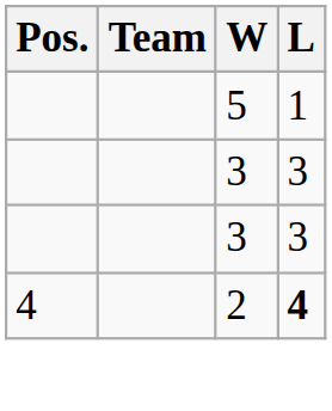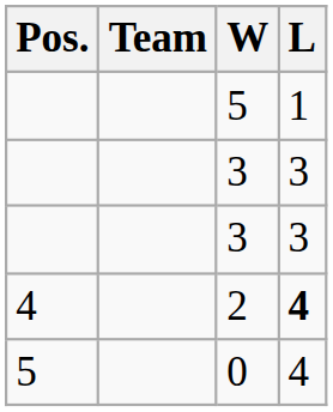 <table class="wikitable" border="1">
 <tr>
 <th>Pos.</th>
 <th>Team</th>
 <th>W</th>
 <th>L</th>
 </tr>
 <tr>
 <td></td>
 <td></td>
 <td>5</td>
 <td>1</td>
 </tr>
 <tr>
 <td></td>
 <td></td>
 <td>3</td>
 <td>3</td>
 </tr>
 <tr>
 <td></td>
 <td></td>
 <td>3</td>
 <td>3</td>
 </tr>
 <tr>
 <td>4</td>
 <td></td>
 <td>2</td>
 <td><strong>4</strong></td>
 </tr>
+<tr>
+<td>5</td>
+<td></td>
+<td>0</td>
+<td>4</td>
+</tr>
 </table>
